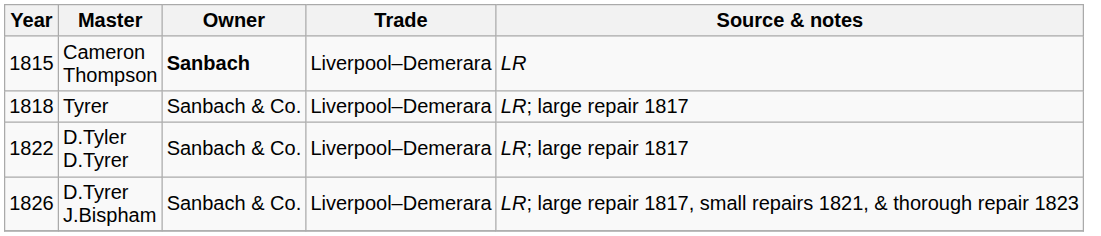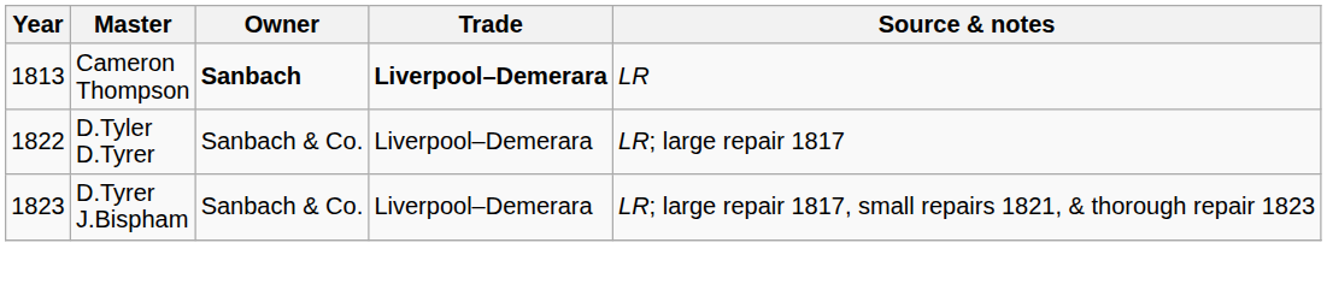 <table class=" wikitable">
 <tr>
 <th>Year</th>
 <th>Master</th>
 <th>Owner</th>
 <th>Trade</th>
 <th>Source & notes</th>
 </tr>
 <tr>
-<td>1815</td>
+<td>1813</td>
 <td>Cameron<br>Thompson</td>
 <td><strong>Sanbach</strong></td>
-<td>Liverpool–Demerara</td>
+<td><strong>Liverpool–Demerara</strong></td>
 <td><em>LR</em></td>
-</tr>
-<tr>
-<td>1818</td>
-<td>Tyrer</td>
-<td>Sanbach & Co.</td>
-<td>Liverpool–Demerara</td>
-<td><em>LR</em>; large repair 1817</td>
 </tr>
 <tr>
 <td>1822</td>
 <td>D.Tyler<br>D.Tyrer</td>
 <td>Sanbach & Co.</td>
 <td>Liverpool–Demerara</td>
 <td><em>LR</em>; large repair 1817</td>
 </tr>
 <tr>
-<td>1826</td>
+<td>1823</td>
 <td>D.Tyrer<br>J.Bispham</td>
 <td>Sanbach & Co.</td>
 <td>Liverpool–Demerara</td>
 <td><em>LR</em>; large repair 1817, small repairs 1821, & thorough repair 1823</td>
 </tr>
 <tr>
 </tr>
 </table>
